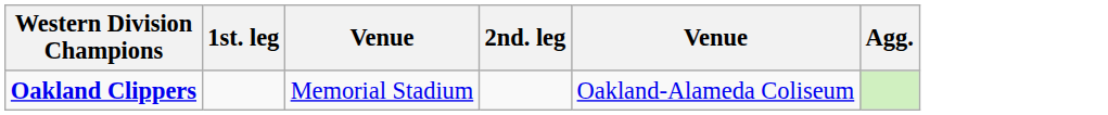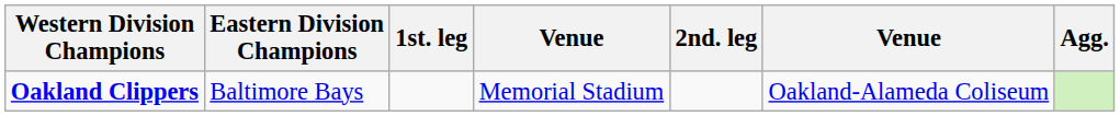 <table class="wikitable">
 <tr>
 <th>Western Division <br>Champions</th>
+<th>Eastern Division<br>Champions</th>
 <th>1st. leg</th>
 <th>Venue</th>
 <th>2nd. leg</th>
 <th>Venue</th>
 <th>Agg.</th>
 </tr>
 <tr>
 <td><strong><a href='#'>Oakland Clippers</a></strong></td>
+<td><a href='#'>Baltimore Bays</a></td>
 <td></td>
 <td><a href='#'>Memorial Stadium</a></td>
 <td></td>
 <td><a href='#'>Oakland-Alameda Coliseum</a></td>
 <td style="background-color:#D0F0C0"></td>
 </tr>
 </table>
